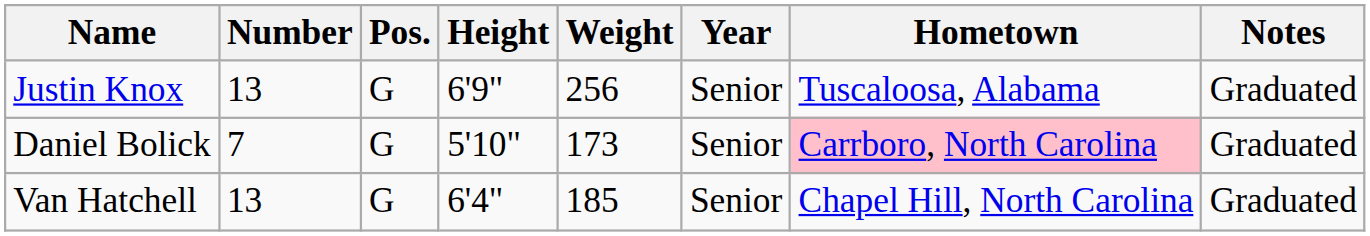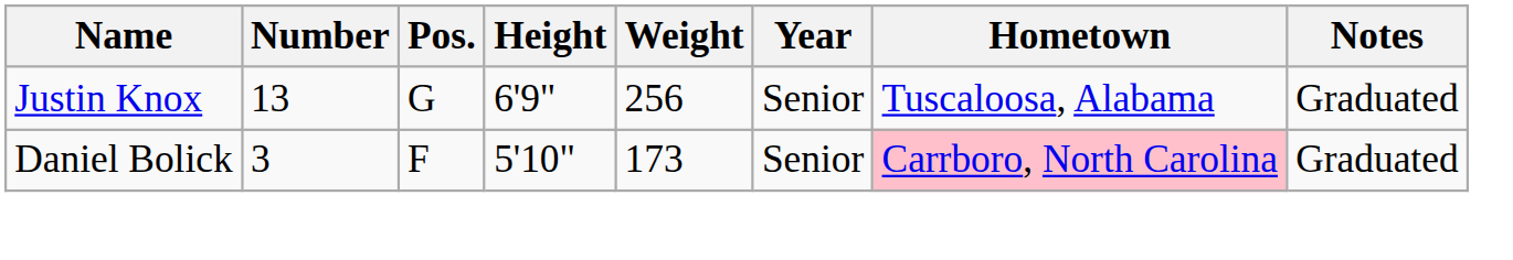 <table class="wikitable sortable" border="1">
 <tr>
 <th>Name</th>
 <th>Number</th>
 <th>Pos.</th>
 <th>Height</th>
 <th>Weight</th>
 <th>Year</th>
 <th>Hometown</th>
 <th class="unsortable">Notes</th>
 </tr>
 <tr>
 <td><a href='#'>Justin Knox</a></td>
 <td>13</td>
 <td>G</td>
 <td>6'9"</td>
 <td>256</td>
 <td>Senior</td>
 <td><a href='#'>Tuscaloosa</a>, <a href='#'>Alabama</a></td>
 <td>Graduated</td>
 </tr>
 <tr>
 <td>Daniel Bolick</td>
-<td>7</td>
-<td>G</td>
+<td>3</td>
+<td>F</td>
 <td>5'10"</td>
 <td>173</td>
 <td>Senior</td>
 <td style="background: pink;"><a href='#'>Carrboro</a>, <a href='#'>North Carolina</a></td>
 <td>Graduated</td>
 </tr>
-<tr>
-<td>Van Hatchell</td>
-<td>13</td>
-<td>G</td>
-<td>6'4"</td>
-<td>185</td>
-<td>Senior</td>
-<td><a href='#'>Chapel Hill</a>, <a href='#'>North Carolina</a></td>
-<td>Graduated</td>
-</tr>
 </table>
